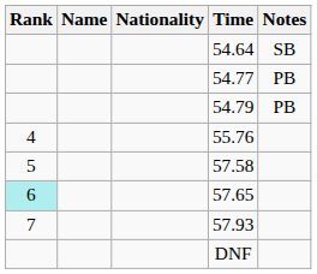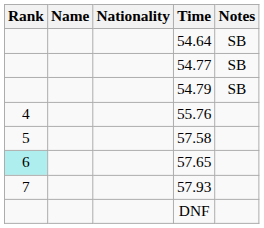 <table class="wikitable sortable" style="text-align:center">
 <tr>
 <th>Rank</th>
 <th>Name</th>
 <th>Nationality</th>
 <th>Time</th>
 <th>Notes</th>
 </tr>
 <tr>
 <td></td>
 <td align="left"></td>
 <td align="left"></td>
 <td>54.64</td>
 <td>SB</td>
 </tr>
 <tr>
 <td></td>
 <td align="left"></td>
 <td align="left"></td>
 <td>54.77</td>
-<td>PB</td>
+<td>SB</td>
 </tr>
 <tr>
 <td></td>
 <td align="left"></td>
 <td align="left"></td>
 <td>54.79</td>
-<td>PB</td>
+<td>SB</td>
 </tr>
 <tr>
 <td>4</td>
 <td align="left"></td>
 <td align="left"></td>
 <td>55.76</td>
 <td></td>
 </tr>
 <tr>
 <td>5</td>
 <td align="left"></td>
 <td align="left"></td>
 <td>57.58</td>
 <td></td>
 </tr>
 <tr>
 <td style="background: paleturquoise;">6</td>
 <td align="left"></td>
 <td align="left"></td>
 <td>57.65</td>
 <td></td>
 </tr>
 <tr>
 <td>7</td>
 <td align="left"></td>
 <td align="left"></td>
 <td>57.93</td>
 <td></td>
 </tr>
 <tr>
 <td></td>
 <td align="left"></td>
 <td align="left"></td>
 <td>DNF</td>
 <td></td>
 </tr>
 </table>
